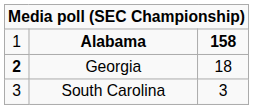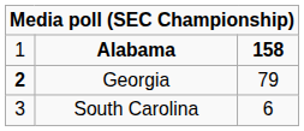 <table class="wikitable">
 <tr align="center">
 <td align="center" Colspan="3"><strong>Media poll (SEC Championship)</strong></td>
 </tr>
 <tr align="center">
 <td>1</td>
 <td><strong>Alabama</strong></td>
 <td><strong>158</strong></td>
 </tr>
 <tr align="center">
 <td><strong>2</strong></td>
 <td>Georgia</td>
-<td>18</td>
+<td>79</td>
 </tr>
 <tr align="center">
 <td>3</td>
 <td>South Carolina</td>
-<td>3</td>
+<td>6</td>
 </tr>
 </table>
